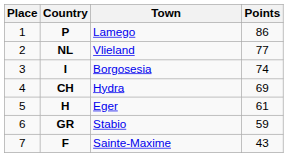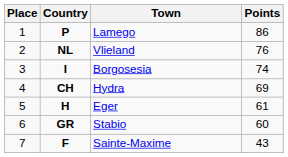 <table class="wikitable" style="text-align;">
 <tr>
 <th width="25">Place</th>
 <th width="25">Country</th>
 <th width="200">Town</th>
 <th width="25">Points</th>
 </tr>
 <tr>
 <td align="center">1</td>
 <td align="center"><strong>P</strong></td>
 <td align="left"><a href='#'>Lamego</a></td>
 <td align="center">86</td>
 </tr>
 <tr>
 <td align="center">2</td>
 <td align="center"><strong>NL</strong></td>
 <td align="left"><a href='#'>Vlieland</a></td>
-<td align="center">77</td>
+<td align="center">76</td>
 </tr>
 <tr>
 <td align="center">3</td>
 <td align="center"><strong>I</strong></td>
 <td align="left"><a href='#'>Borgosesia</a></td>
 <td align="center">74</td>
 </tr>
 <tr>
 <td align="center">4</td>
 <td align="center"><strong>CH</strong></td>
 <td align="left"><a href='#'>Hydra</a></td>
 <td align="center">69</td>
 </tr>
 <tr>
 <td align="center">5</td>
 <td align="center"><strong>H</strong></td>
 <td align="left"><a href='#'>Eger</a></td>
 <td align="center">61</td>
 </tr>
 <tr>
 <td align="center">6</td>
 <td align="center"><strong>GR</strong></td>
 <td align="left"><a href='#'>Stabio</a></td>
-<td align="center">59</td>
+<td align="center">60</td>
 </tr>
 <tr>
 <td align="center">7</td>
 <td align="center"><strong>F</strong></td>
 <td align="left"><a href='#'>Sainte-Maxime</a></td>
 <td align="center">43</td>
 </tr>
 </table>
